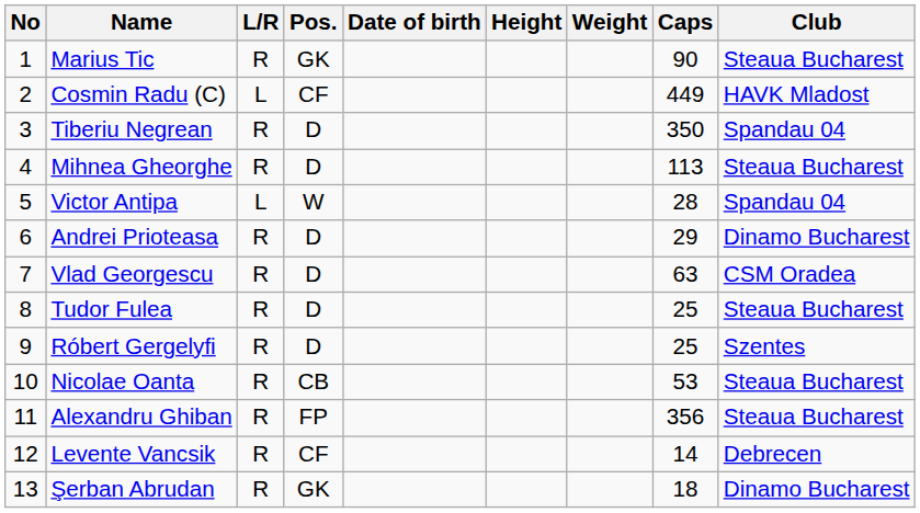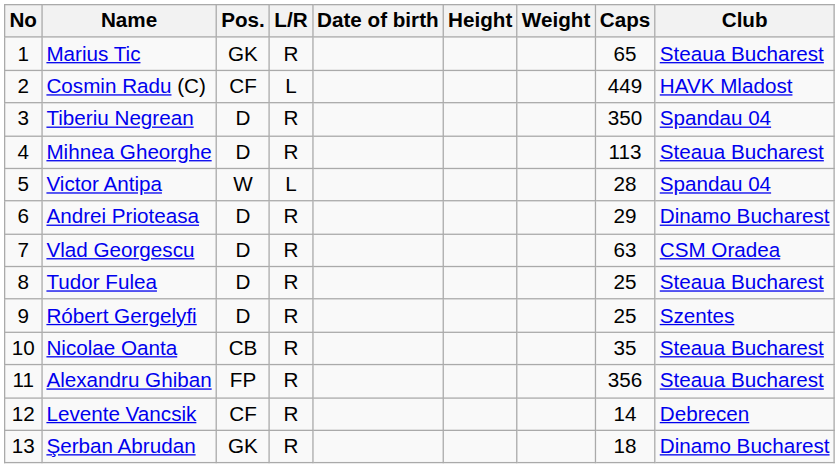 <table class="wikitable sortable" style="text-align:center;">
 <tr>
 <th>No</th>
 <th>Name</th>
+<th>Pos.</th>
 <th>L/R</th>
-<th>Pos.</th>
 <th>Date of birth</th>
 <th>Height</th>
 <th>Weight</th>
 <th>Caps</th>
 <th>Club</th>
 </tr>
 <tr>
 <td>1</td>
 <td align=left><a href='#'>Marius Tic</a></td>
+<td>GK</td>
 <td>R</td>
-<td>GK</td>
 <td align=left></td>
 <td></td>
 <td></td>
-<td>90</td>
+<td>65</td>
 <td align=left> <a href='#'>Steaua Bucharest</a></td>
 </tr>
 <tr>
 <td>2</td>
 <td align=left><a href='#'>Cosmin Radu</a> (C)</td>
+<td>CF</td>
 <td>L</td>
-<td>CF</td>
 <td align=left></td>
 <td></td>
 <td></td>
 <td>449</td>
 <td align=left> <a href='#'>HAVK Mladost</a></td>
 </tr>
 <tr>
 <td>3</td>
 <td align=left><a href='#'>Tiberiu Negrean</a></td>
+<td>D</td>
 <td>R</td>
-<td>D</td>
 <td align=left></td>
 <td></td>
 <td></td>
 <td>350</td>
 <td align=left> <a href='#'>Spandau 04</a></td>
 </tr>
 <tr>
 <td>4</td>
 <td align=left><a href='#'>Mihnea Gheorghe</a></td>
+<td>D</td>
 <td>R</td>
-<td>D</td>
 <td align=left></td>
 <td></td>
 <td></td>
 <td>113</td>
 <td align=left> <a href='#'>Steaua Bucharest</a></td>
 </tr>
 <tr>
 <td>5</td>
 <td align=left><a href='#'>Victor Antipa</a></td>
+<td>W</td>
 <td>L</td>
-<td>W</td>
 <td align=left></td>
 <td></td>
 <td></td>
 <td>28</td>
 <td align=left> <a href='#'>Spandau 04</a></td>
 </tr>
 <tr>
 <td>6</td>
 <td align=left><a href='#'>Andrei Prioteasa</a></td>
+<td>D</td>
 <td>R</td>
-<td>D</td>
 <td align=left></td>
 <td></td>
 <td></td>
 <td>29</td>
 <td align=left> <a href='#'>Dinamo Bucharest</a></td>
 </tr>
 <tr>
 <td>7</td>
 <td align=left><a href='#'>Vlad Georgescu</a></td>
+<td>D</td>
 <td>R</td>
-<td>D</td>
 <td align=left></td>
 <td></td>
 <td></td>
 <td>63</td>
 <td align=left> <a href='#'>CSM Oradea</a></td>
 </tr>
 <tr>
 <td>8</td>
 <td align=left><a href='#'>Tudor Fulea</a></td>
+<td>D</td>
 <td>R</td>
-<td>D</td>
 <td align=left></td>
 <td></td>
 <td></td>
 <td>25</td>
 <td align=left> <a href='#'>Steaua Bucharest</a></td>
 </tr>
 <tr>
 <td>9</td>
 <td align=left><a href='#'>Róbert Gergelyfi</a></td>
+<td>D</td>
 <td>R</td>
-<td>D</td>
 <td align=left></td>
 <td></td>
 <td></td>
 <td>25</td>
 <td align=left> <a href='#'>Szentes</a></td>
 </tr>
 <tr>
 <td>10</td>
 <td align=left><a href='#'>Nicolae Oanta</a></td>
+<td>CB</td>
 <td>R</td>
-<td>CB</td>
 <td align=left></td>
 <td></td>
 <td></td>
-<td>53</td>
+<td>35</td>
 <td align=left> <a href='#'>Steaua Bucharest</a></td>
 </tr>
 <tr>
 <td>11</td>
 <td align=left><a href='#'>Alexandru Ghiban</a></td>
+<td>FP</td>
 <td>R</td>
-<td>FP</td>
 <td align=left></td>
 <td></td>
 <td></td>
 <td>356</td>
 <td align=left> <a href='#'>Steaua Bucharest</a></td>
 </tr>
 <tr>
 <td>12</td>
 <td align=left><a href='#'>Levente Vancsik</a></td>
+<td>CF</td>
 <td>R</td>
-<td>CF</td>
 <td align=left></td>
 <td></td>
 <td></td>
 <td>14</td>
 <td align=left> <a href='#'>Debrecen</a></td>
 </tr>
 <tr>
 <td>13</td>
 <td align=left><a href='#'>Şerban Abrudan</a></td>
+<td>GK</td>
 <td>R</td>
-<td>GK</td>
 <td align=left></td>
 <td></td>
 <td></td>
 <td>18</td>
 <td align=left> <a href='#'>Dinamo Bucharest</a></td>
 </tr>
 </table>
